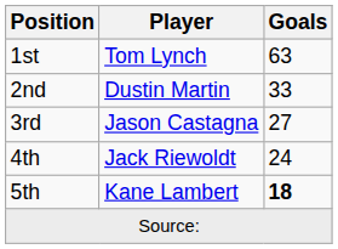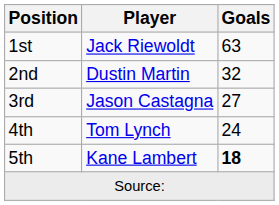 <table class="wikitable">
 <tr>
 <th>Position</th>
 <th>Player</th>
 <th>Goals</th>
 </tr>
 <tr>
 <td>1st</td>
-<td><a href='#'>Tom Lynch</a></td>
+<td><a href='#'>Jack Riewoldt</a></td>
 <td>63</td>
 </tr>
 <tr>
 <td>2nd</td>
 <td><a href='#'>Dustin Martin</a></td>
-<td>33</td>
+<td>32</td>
 </tr>
 <tr>
 <td>3rd</td>
 <td><a href='#'>Jason Castagna</a></td>
 <td>27</td>
 </tr>
 <tr>
 <td>4th</td>
-<td><a href='#'>Jack Riewoldt</a></td>
+<td><a href='#'>Tom Lynch</a></td>
 <td>24</td>
 </tr>
 <tr>
 <td>5th</td>
 <td><a href='#'>Kane Lambert</a></td>
 <td><strong>18</strong></td>
 </tr>
 <tr>
 <td colspan="3" style="text-align: center; background: #ececec;"><small>Source:</small></td>
 </tr>
 </table>
